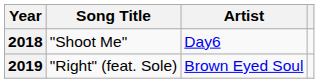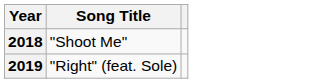 <table class="wikitable plainrowheaders sortable">
 <tr>
 <th scope="col">Year</th>
 <th scope="col">Song Title</th>
-<th scope="col">Artist</th>
 <th scope="col" class="unsortable"></th>
 </tr>
 <tr>
 <th scope="row">2018</th>
 <td>"Shoot Me"</td>
-<td><a href='#'>Day6</a></td>
 <td style="text-align:center"></td>
 </tr>
 <tr>
 <th scope="row">2019</th>
 <td>"Right" (feat. Sole)</td>
-<td><a href='#'>Brown Eyed Soul</a></td>
 <td style="text-align:center"></td>
 </tr>
 </table>
